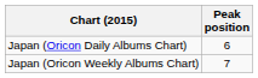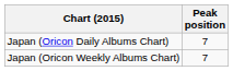 <table class="wikitable sortable" border="1">
 <tr>
 <th>Chart (2015)</th>
 <th>Peak<br>position</th>
 </tr>
 <tr>
 <td>Japan (<a href='#'>Oricon</a> Daily Albums Chart)</td>
-<td align="center">6</td>
+<td align="center">7</td>
 </tr>
 <tr>
 <td>Japan (Oricon Weekly Albums Chart)</td>
 <td align="center">7</td>
 </tr>
 </table>
